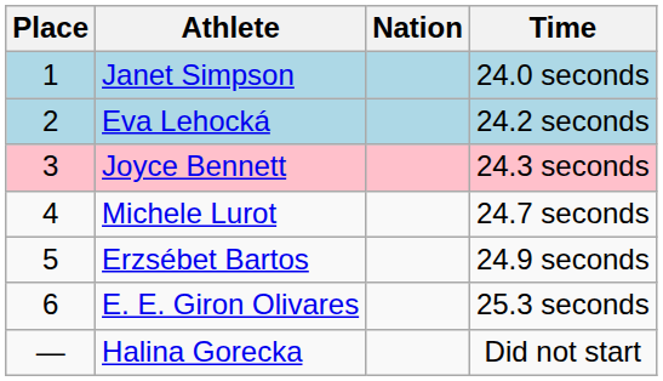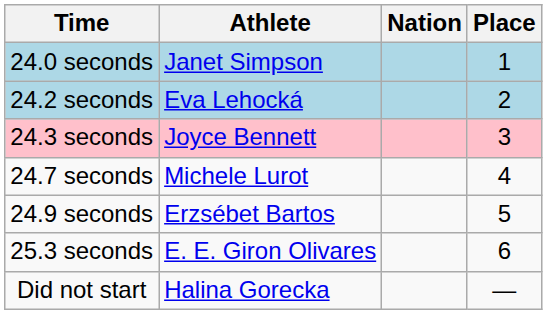 <table class=wikitable>
 <tr>
-<th>Place</th>
+<th>Time</th>
 <th>Athlete</th>
 <th>Nation</th>
-<th>Time</th>
+<th>Place</th>
 </tr>
 <tr align=center bgcolor=lightblue>
-<td>1</td>
+<td>24.0 seconds</td>
 <td align=left><a href='#'>Janet Simpson</a></td>
 <td align=left></td>
-<td>24.0 seconds</td>
+<td>1</td>
 </tr>
 <tr align=center bgcolor=lightblue>
-<td>2</td>
+<td>24.2 seconds</td>
 <td align=left><a href='#'>Eva Lehocká</a></td>
 <td align=left></td>
-<td>24.2 seconds</td>
+<td>2</td>
 </tr>
 <tr align=center bgcolor=pink>
-<td>3</td>
+<td>24.3 seconds</td>
 <td align=left><a href='#'>Joyce Bennett</a></td>
 <td align=left></td>
-<td>24.3 seconds</td>
+<td>3</td>
 </tr>
 <tr align=center>
-<td>4</td>
+<td>24.7 seconds</td>
 <td align=left><a href='#'>Michele Lurot</a></td>
 <td align=left></td>
-<td>24.7 seconds</td>
+<td>4</td>
 </tr>
 <tr align=center>
-<td>5</td>
+<td>24.9 seconds</td>
 <td align=left><a href='#'>Erzsébet Bartos</a></td>
 <td align=left></td>
-<td>24.9 seconds</td>
+<td>5</td>
 </tr>
 <tr align=center>
-<td>6</td>
+<td>25.3 seconds</td>
 <td align=left><a href='#'>E. E. Giron Olivares</a></td>
 <td align=left></td>
-<td>25.3 seconds</td>
+<td>6</td>
 </tr>
 <tr align=center>
-<td>—</td>
+<td>Did not start</td>
 <td align=left><a href='#'>Halina Gorecka</a></td>
 <td align=left></td>
-<td>Did not start</td>
+<td>—</td>
 </tr>
 </table>
